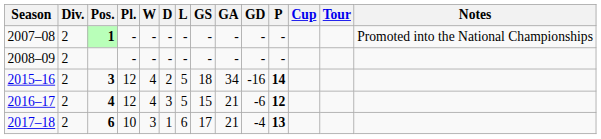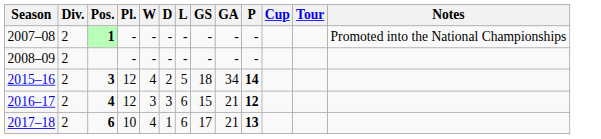 <table class="wikitable">
 <tr style="background:#efefef;">
 <th>Season</th>
 <th>Div.</th>
 <th>Pos.</th>
 <th>Pl.</th>
 <th>W</th>
 <th>D</th>
 <th>L</th>
 <th>GS</th>
 <th>GA</th>
-<th>GD</th>
 <th>P</th>
 <th><a href='#'>Cup</a></th>
 <th><a href='#'>Tour</a></th>
 <th>Notes</th>
 </tr>
 <tr>
 <td>2007–08</td>
 <td>2</td>
 <td align=right bgcolor=#B9FFB9><strong>1</strong></td>
-<td align=right>-</td>
 <td align=right>-</td>
 <td align=right>-</td>
 <td align=right>-</td>
 <td align=right>-</td>
 <td align=right>-</td>
 <td align=right>-</td>
 <td align=right>-</td>
 <td></td>
 <td></td>
 <td>Promoted into the National Championships</td>
 </tr>
 <tr>
 <td>2008–09</td>
 <td>2</td>
 <td align=right></td>
 <td align=right>-</td>
 <td align=right>-</td>
 <td align=right>-</td>
 <td align=right>-</td>
 <td align=right>-</td>
 <td align=right>-</td>
 <td align=right>-</td>
-<td align=right>-</td>
 <td></td>
 <td></td>
 <td></td>
 </tr>
 <tr>
 <td><a href='#'>2015–16</a></td>
 <td>2</td>
 <td align=right><strong>3</strong></td>
 <td align=right>12</td>
 <td align=right>4</td>
 <td align=right>2</td>
 <td align=right>5</td>
 <td align=right>18</td>
 <td align=right>34</td>
-<td align=right>-16</td>
 <td align=right><strong>14</strong></td>
 <td></td>
 <td></td>
 <td></td>
 </tr>
 <tr>
 <td><a href='#'>2016–17</a></td>
 <td>2</td>
 <td align=right><strong>4</strong></td>
 <td align=right>12</td>
-<td align=right>4</td>
 <td align=right>3</td>
-<td align=right>5</td>
+<td align=right>3</td>
+<td align=right>6</td>
 <td align=right>15</td>
 <td align=right>21</td>
-<td align=right>-6</td>
 <td align=right><strong>12</strong></td>
 <td></td>
 <td></td>
 <td></td>
 </tr>
 <tr>
 <td><a href='#'>2017–18</a></td>
 <td>2</td>
 <td align=right><strong>6</strong></td>
 <td align=right>10</td>
-<td align=right>3</td>
+<td align=right>4</td>
 <td align=right>1</td>
 <td align=right>6</td>
 <td align=right>17</td>
 <td align=right>21</td>
-<td align=right>-4</td>
 <td align=right><strong>13</strong></td>
 <td></td>
 <td></td>
 <td></td>
 </tr>
 </table>
